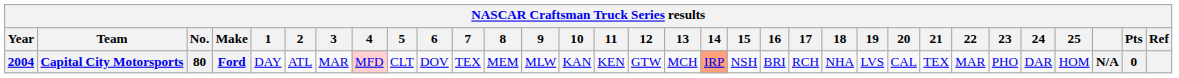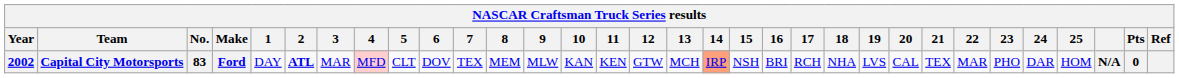 <table class="wikitable" style="text-align:center; font-size:75%">
 <tr>
 <th colspan=32><a href='#'>NASCAR Craftsman Truck Series</a> results</th>
 </tr>
 <tr>
 <th>Year</th>
 <th>Team</th>
 <th>No.</th>
 <th>Make</th>
 <th>1</th>
 <th>2</th>
 <th>3</th>
 <th>4</th>
 <th>5</th>
 <th>6</th>
 <th>7</th>
 <th>8</th>
 <th>9</th>
 <th>10</th>
 <th>11</th>
 <th>12</th>
 <th>13</th>
 <th>14</th>
 <th>15</th>
 <th>16</th>
 <th>17</th>
 <th>18</th>
 <th>19</th>
 <th>20</th>
 <th>21</th>
 <th>22</th>
 <th>23</th>
 <th>24</th>
 <th>25</th>
 <th></th>
 <th>Pts</th>
 <th>Ref</th>
 </tr>
 <tr>
-<th><a href='#'>2004</a></th>
+<th><a href='#'>2002</a></th>
 <th><a href='#'>Capital City Motorsports</a></th>
-<th>80</th>
+<th>83</th>
 <th><a href='#'>Ford</a></th>
 <td><a href='#'>DAY</a></td>
-<td><a href='#'>ATL</a></td>
+<td><strong><a href='#'>ATL</a></strong></td>
 <td><a href='#'>MAR</a></td>
 <td style="background:#FFCFCF;"><a href='#'>MFD</a><br></td>
 <td><a href='#'>CLT</a></td>
 <td><a href='#'>DOV</a></td>
 <td><a href='#'>TEX</a></td>
 <td><a href='#'>MEM</a></td>
 <td><a href='#'>MLW</a></td>
 <td><a href='#'>KAN</a></td>
 <td><a href='#'>KEN</a></td>
 <td><a href='#'>GTW</a></td>
 <td><a href='#'>MCH</a></td>
 <td style="background: lightsalmon;"><a href='#'>IRP</a></td>
 <td><a href='#'>NSH</a></td>
 <td><a href='#'>BRI</a></td>
 <td><a href='#'>RCH</a></td>
 <td><a href='#'>NHA</a></td>
 <td><a href='#'>LVS</a></td>
 <td><a href='#'>CAL</a></td>
 <td><a href='#'>TEX</a></td>
 <td><a href='#'>MAR</a></td>
 <td><a href='#'>PHO</a></td>
 <td><a href='#'>DAR</a></td>
 <td><a href='#'>HOM</a></td>
 <th>N/A</th>
 <th>0</th>
 <th></th>
 </tr>
 </table>
